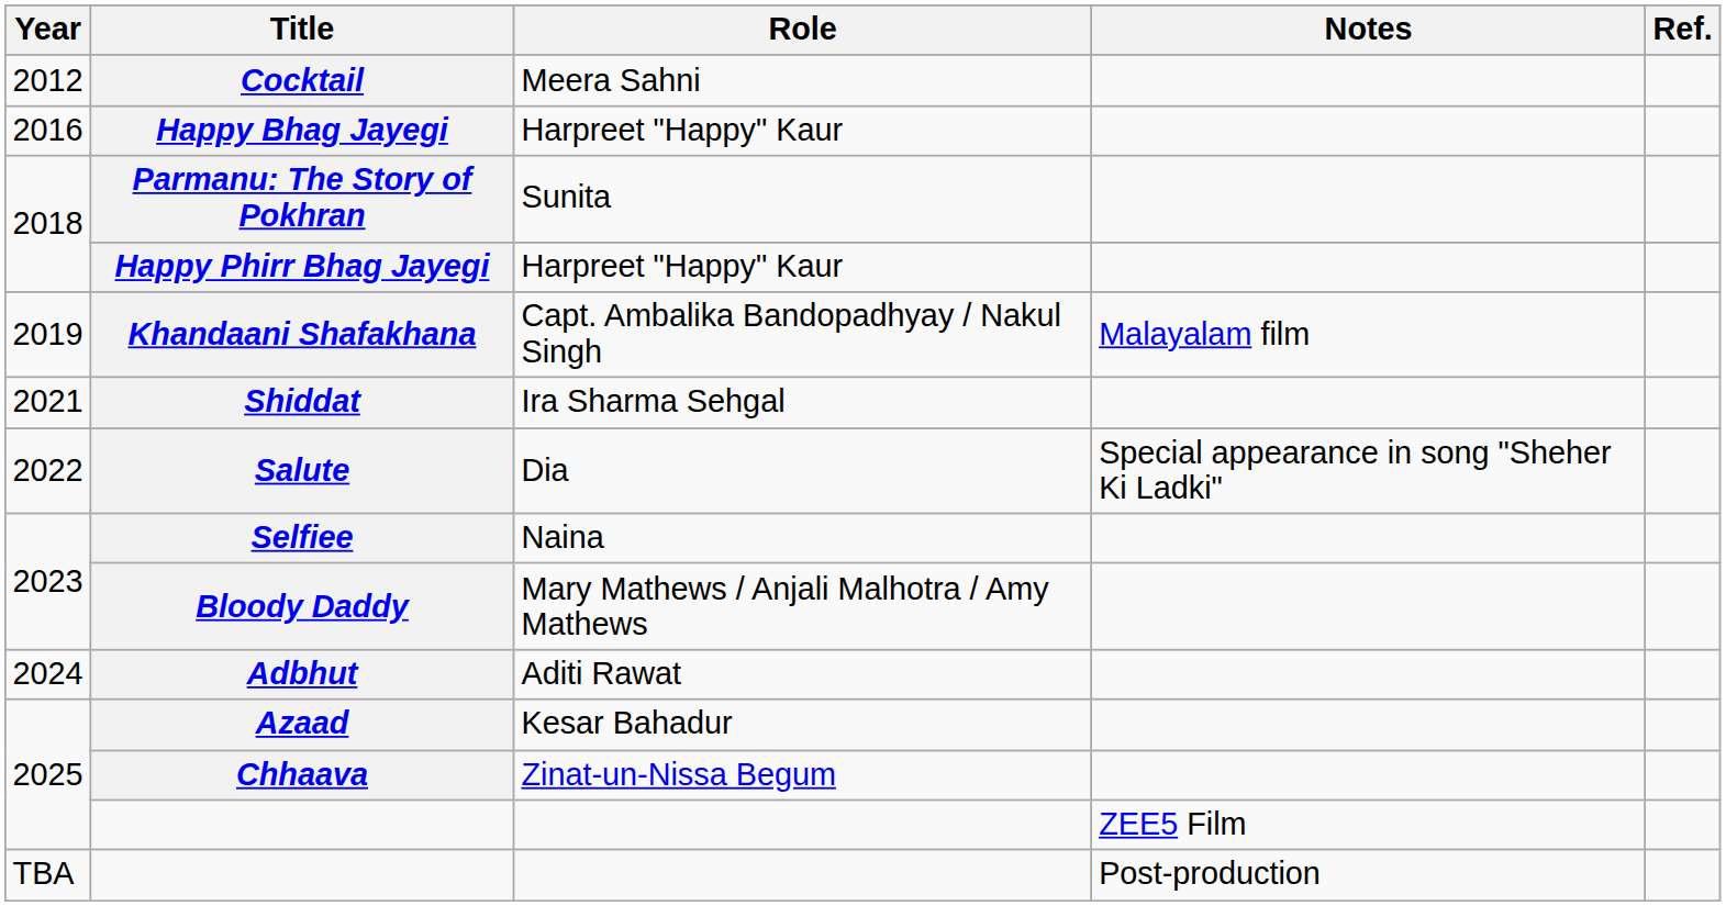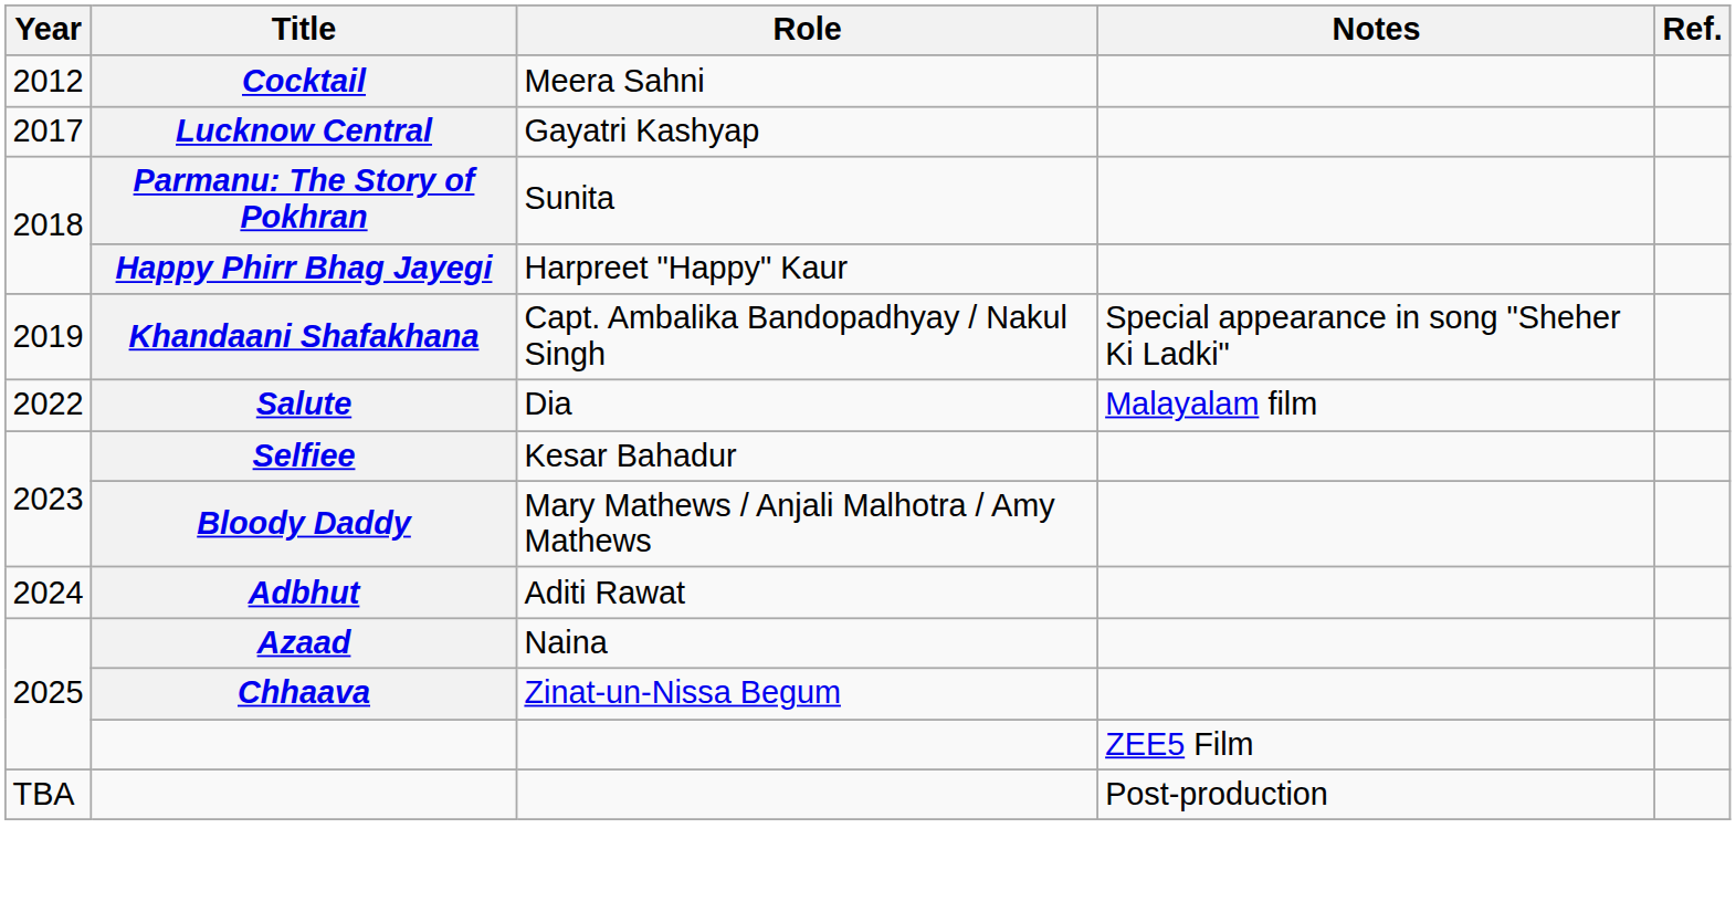 <table class="wikitable sortable plainrowheaders">
 <tr style="background:#ccc; text-align:center;">
 <th scope="col">Year</th>
 <th scope="col">Title</th>
 <th scope="col">Role</th>
 <th scope="col">Notes</th>
 <th scope="col" class="unsortable ">Ref.</th>
 </tr>
 <tr>
 <td>2012</td>
 <th scope="row"><em><a href='#'>Cocktail</a></em></th>
 <td>Meera Sahni</td>
 <td></td>
 <td></td>
 </tr>
 <tr>
-<td>2016</td>
-<th scope="row"><em><a href='#'>Happy Bhag Jayegi</a></em></th>
-<td>Harpreet "Happy" Kaur</td>
+<td>2017</td>
+<th scope="row"><em><a href='#'>Lucknow Central</a></em></th>
+<td>Gayatri Kashyap</td>
 <td></td>
 <td></td>
 </tr>
 <tr>
 <td rowspan="2">2018</td>
 <th scope="row"><em><a href='#'>Parmanu: The Story of Pokhran</a></em></th>
 <td>Sunita</td>
 <td></td>
 <td></td>
 </tr>
 <tr>
 <th scope="row"><em><a href='#'>Happy Phirr Bhag Jayegi</a></em></th>
 <td>Harpreet "Happy" Kaur</td>
 <td></td>
 <td></td>
 </tr>
 <tr>
 <td>2019</td>
 <th scope="row"><em><a href='#'>Khandaani Shafakhana</a></em></th>
 <td>Capt. Ambalika Bandopadhyay / Nakul Singh</td>
-<td><a href='#'>Malayalam</a> film</td>
-<td></td>
-</tr>
-<tr>
-<td>2021</td>
-<th scope="row"><em><a href='#'>Shiddat</a></em></th>
-<td>Ira Sharma Sehgal</td>
-<td></td>
+<td>Special appearance in song "Sheher Ki Ladki"</td>
 <td></td>
 </tr>
 <tr>
 <td>2022</td>
 <th scope="row"><em><a href='#'>Salute</a></em></th>
 <td>Dia</td>
-<td>Special appearance in song "Sheher Ki Ladki"</td>
+<td><a href='#'>Malayalam</a> film</td>
 <td></td>
 </tr>
 <tr>
 <td rowspan="2">2023</td>
 <th scope="row"><em><a href='#'>Selfiee</a></em></th>
-<td>Naina</td>
+<td>Kesar Bahadur</td>
 <td></td>
 <td></td>
 </tr>
 <tr>
 <th scope="row"><em><a href='#'>Bloody Daddy</a></em></th>
 <td>Mary Mathews / Anjali Malhotra / Amy Mathews</td>
 <td></td>
 <td></td>
 </tr>
 <tr>
 <td>2024</td>
 <th scope="row"><em><a href='#'>Adbhut</a></em></th>
 <td>Aditi Rawat</td>
 <td></td>
 <td></td>
 </tr>
 <tr>
 <td rowspan="3">2025</td>
 <th scope="row"><em><a href='#'>Azaad</a></em></th>
-<td>Kesar Bahadur</td>
+<td>Naina</td>
 <td></td>
 <td></td>
 </tr>
 <tr>
 <th scope="row"><em><a href='#'>Chhaava</a></em></th>
 <td><a href='#'>Zinat-un-Nissa Begum</a></td>
 <td></td>
 <td></td>
 </tr>
 <tr>
 <td></td>
 <td></td>
 <td><a href='#'>ZEE5</a> Film</td>
 <td></td>
 </tr>
 <tr>
 <td>TBA</td>
 <td></td>
 <td></td>
 <td>Post-production</td>
 <td></td>
 </tr>
 </table>
